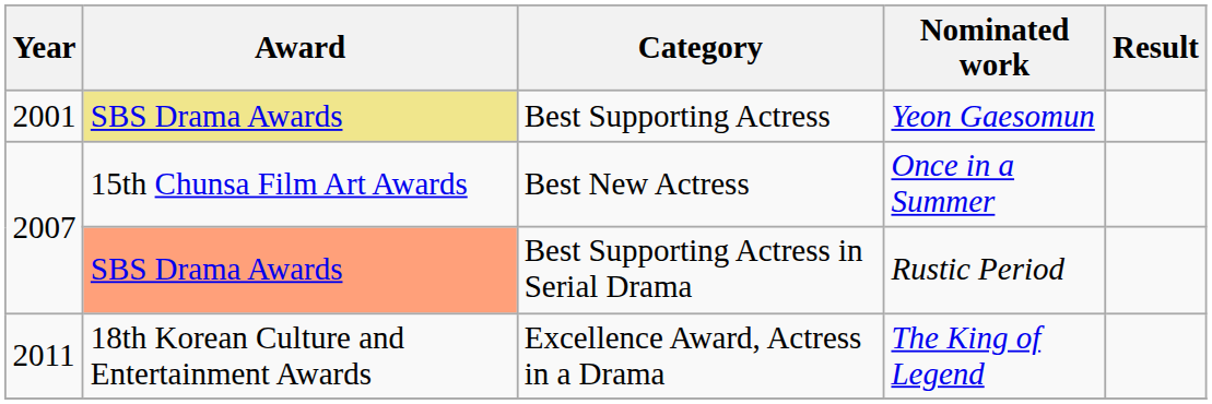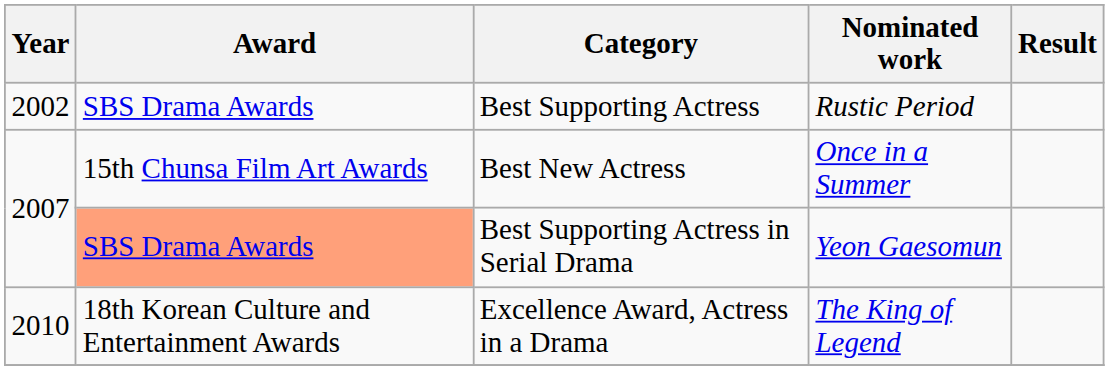 <table class="wikitable">
 <tr>
 <th>Year</th>
 <th>Award</th>
 <th>Category</th>
 <th>Nominated work</th>
 <th>Result</th>
 </tr>
 <tr>
-<td>2001</td>
-<td style="background: khaki;"><a href='#'>SBS Drama Awards</a></td>
+<td>2002</td>
+<td><a href='#'>SBS Drama Awards</a></td>
 <td>Best Supporting Actress</td>
-<td><em><a href='#'>Yeon Gaesomun</a></em></td>
+<td><em>Rustic Period</em></td>
 <td></td>
 </tr>
 <tr>
 <td rowspan=2>2007</td>
 <td>15th <a href='#'>Chunsa Film Art Awards</a></td>
 <td>Best New Actress</td>
 <td><em><a href='#'>Once in a Summer</a></em></td>
 <td></td>
 </tr>
 <tr>
 <td style="background: lightsalmon;"><a href='#'>SBS Drama Awards</a></td>
 <td>Best Supporting Actress in Serial Drama</td>
-<td><em>Rustic Period</em></td>
+<td><em><a href='#'>Yeon Gaesomun</a></em></td>
 <td></td>
 </tr>
 <tr>
-<td>2011</td>
+<td>2010</td>
 <td>18th Korean Culture and Entertainment Awards</td>
 <td>Excellence Award, Actress in a Drama</td>
 <td><em><a href='#'>The King of Legend</a></em></td>
 <td></td>
 </tr>
 <tr>
 </tr>
 </table>
